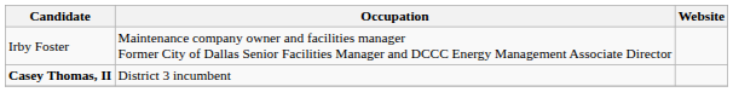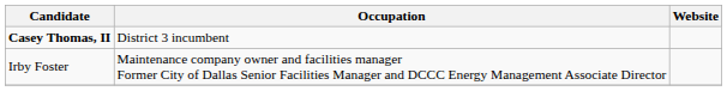 <table class="wikitable">
 <tr>
 <th>Candidate</th>
 <th>Occupation</th>
 <th>Website</th>
 </tr>
 <tr>
+<td><strong>Casey Thomas, II </strong></td>
+<td>District 3 incumbent</td>
+<td></td>
+</tr>
+<tr>
 <td>Irby Foster</td>
 <td>Maintenance company owner and facilities manager<br>Former City of Dallas Senior Facilities Manager and DCCC Energy Management Associate Director</td>
 <td></td>
 </tr>
 <tr>
-<td><strong>Casey Thomas, II </strong></td>
-<td>District 3 incumbent</td>
-<td></td>
-</tr>
-<tr>
 </tr>
 </table>
